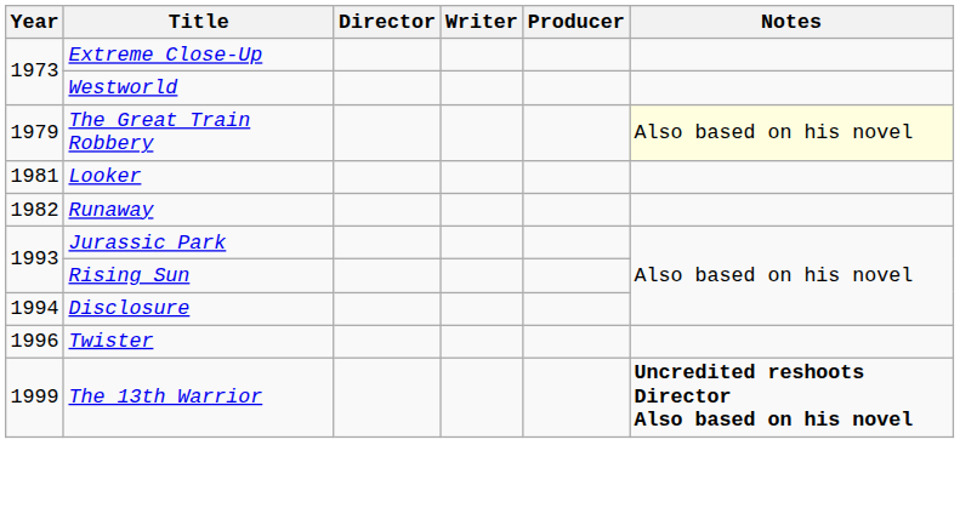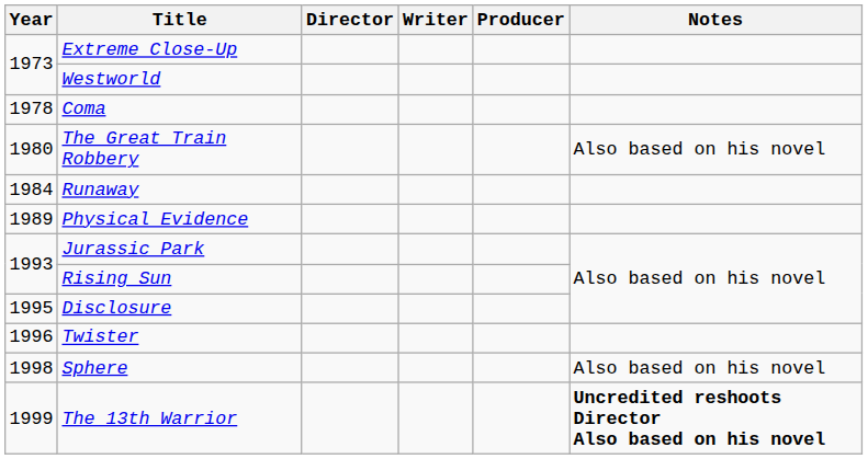 <table class="wikitable">
 <tr>
 <th>Year</th>
 <th>Title</th>
 <th>Director</th>
 <th>Writer</th>
 <th>Producer</th>
 <th>Notes</th>
 </tr>
 <tr>
 <td rowspan="2">1973</td>
 <td><em><a href='#'>Extreme Close-Up</a></em></td>
 <td></td>
 <td></td>
 <td></td>
 <td></td>
 </tr>
 <tr>
 <td><em><a href='#'>Westworld</a></em></td>
 <td></td>
 <td></td>
 <td></td>
 <td></td>
 </tr>
 <tr>
-<td>1979</td>
-<td><em><a href='#'>The Great Train Robbery</a></em></td>
-<td></td>
-<td></td>
-<td></td>
-<td style="background: lightyellow;">Also based on his novel</td>
-</tr>
-<tr>
-<td>1981</td>
-<td><em><a href='#'>Looker</a></em></td>
+<td>1978</td>
+<td><em><a href='#'>Coma</a></em></td>
 <td></td>
 <td></td>
 <td></td>
 <td></td>
 </tr>
 <tr>
-<td>1982</td>
+<td>1980</td>
+<td><em><a href='#'>The Great Train Robbery</a></em></td>
+<td></td>
+<td></td>
+<td></td>
+<td>Also based on his novel</td>
+</tr>
+<tr>
+<td>1984</td>
 <td><em><a href='#'>Runaway</a></em></td>
+<td></td>
+<td></td>
+<td></td>
+<td></td>
+</tr>
+<tr>
+<td>1989</td>
+<td><em><a href='#'>Physical Evidence</a></em></td>
 <td></td>
 <td></td>
 <td></td>
 <td></td>
 </tr>
 <tr>
 <td rowspan="2">1993</td>
 <td><em><a href='#'>Jurassic Park</a></em></td>
 <td></td>
 <td></td>
 <td></td>
 <td rowspan=3>Also based on his novel</td>
 </tr>
 <tr>
 <td><em><a href='#'>Rising Sun</a></em></td>
 <td></td>
 <td></td>
 <td></td>
 </tr>
 <tr>
-<td>1994</td>
+<td>1995</td>
 <td><em><a href='#'>Disclosure</a></em></td>
 <td></td>
 <td></td>
 <td></td>
 </tr>
 <tr>
 <td>1996</td>
 <td><em><a href='#'>Twister</a></em></td>
 <td></td>
 <td></td>
 <td></td>
 <td></td>
 </tr>
 <tr>
+<td>1998</td>
+<td><em><a href='#'>Sphere</a></em></td>
+<td></td>
+<td></td>
+<td></td>
+<td>Also based on his novel</td>
+</tr>
+<tr>
 <td>1999</td>
 <td><em><a href='#'>The 13th Warrior</a></em></td>
 <td></td>
 <td></td>
 <td></td>
 <td><strong>Uncredited reshoots Director<br>Also based on his novel</strong></td>
 </tr>
 </table>
